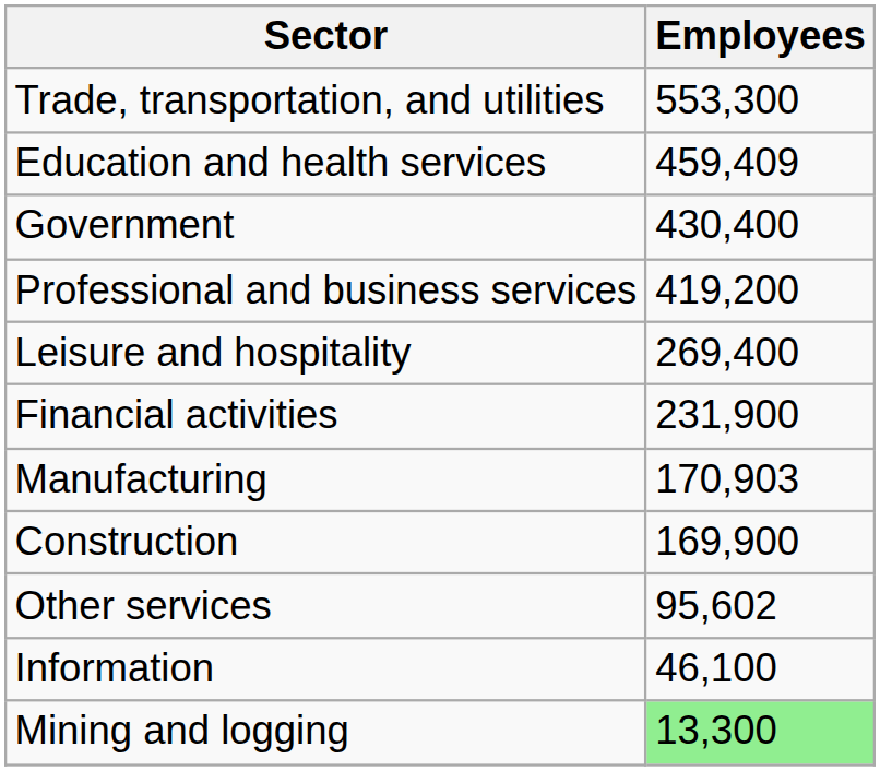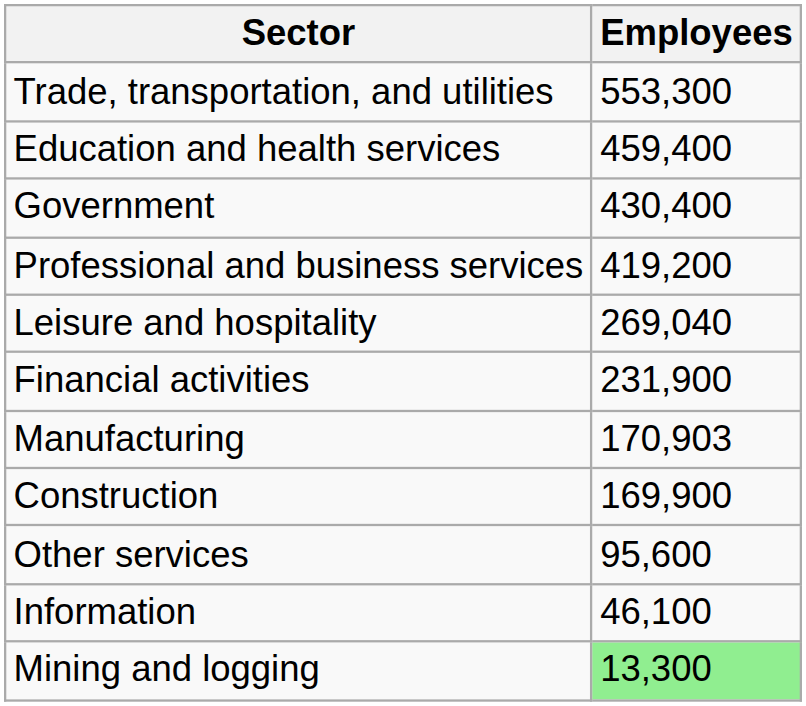 <table class="wikitable sortable">
 <tr>
 <th>Sector</th>
 <th>Employees</th>
 </tr>
 <tr>
 <td>Trade, transportation, and utilities</td>
 <td>553,300</td>
 </tr>
 <tr>
 <td>Education and health services</td>
-<td>459,409</td>
+<td>459,400</td>
 </tr>
 <tr>
 <td>Government</td>
 <td>430,400</td>
 </tr>
 <tr>
 <td>Professional and business services</td>
 <td>419,200</td>
 </tr>
 <tr>
 <td>Leisure and hospitality</td>
-<td>269,400</td>
+<td>269,040</td>
 </tr>
 <tr>
 <td>Financial activities</td>
 <td>231,900</td>
 </tr>
 <tr>
 <td>Manufacturing</td>
 <td>170,903</td>
 </tr>
 <tr>
 <td>Construction</td>
 <td>169,900</td>
 </tr>
 <tr>
 <td>Other services</td>
-<td>95,602</td>
+<td>95,600</td>
 </tr>
 <tr>
 <td>Information</td>
 <td>46,100</td>
 </tr>
 <tr>
 <td>Mining and logging</td>
 <td style="background: lightgreen;">13,300</td>
 </tr>
 </table>
